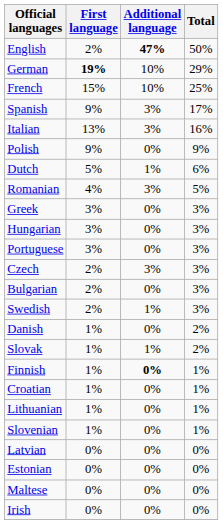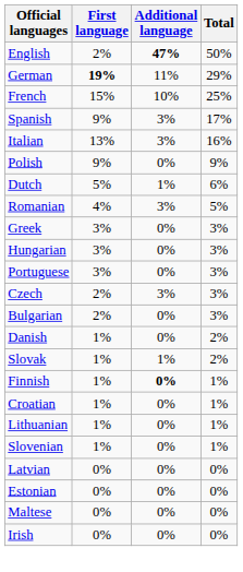 <table class="wikitable sortable" style="text-align:center;">
 <tr>
 <th>Official<br>languages</th>
 <th><a href='#'>First <br>language</a></th>
 <th><a href='#'>Additional<br>language</a></th>
 <th>Total</th>
 </tr>
 <tr>
 <td style="text-align:left;"><a href='#'>English</a></td>
 <td>2%</td>
 <td><strong>47%</strong></td>
 <td>50%</td>
 </tr>
 <tr>
 <td style="text-align:left;"><a href='#'>German</a></td>
 <td><strong>19%</strong></td>
-<td>10%</td>
+<td>11%</td>
 <td>29%</td>
 </tr>
 <tr>
 <td style="text-align:left;"><a href='#'>French</a></td>
 <td>15%</td>
 <td>10%</td>
 <td>25%</td>
 </tr>
 <tr>
 <td style="text-align:left;"><a href='#'>Spanish</a></td>
 <td>9%</td>
 <td>3%</td>
 <td>17%</td>
 </tr>
 <tr>
 <td style="text-align:left;"><a href='#'>Italian</a></td>
 <td>13%</td>
 <td>3%</td>
 <td>16%</td>
 </tr>
 <tr>
 <td style="text-align:left;"><a href='#'>Polish</a></td>
 <td>9%</td>
 <td>0%</td>
 <td>9%</td>
 </tr>
 <tr>
 <td style="text-align:left;"><a href='#'>Dutch</a></td>
 <td>5%</td>
 <td>1%</td>
 <td>6%</td>
 </tr>
 <tr>
 <td style="text-align:left;"><a href='#'>Romanian</a></td>
 <td>4%</td>
 <td>3%</td>
 <td>5%</td>
 </tr>
 <tr>
 <td style="text-align:left;"><a href='#'>Greek</a></td>
 <td>3%</td>
 <td>0%</td>
 <td>3%</td>
 </tr>
 <tr>
 <td style="text-align:left;"><a href='#'>Hungarian</a></td>
 <td>3%</td>
 <td>0%</td>
 <td>3%</td>
 </tr>
 <tr>
 <td style="text-align:left;"><a href='#'>Portuguese</a></td>
 <td>3%</td>
 <td>0%</td>
 <td>3%</td>
 </tr>
 <tr>
 <td style="text-align:left;"><a href='#'>Czech</a></td>
 <td>2%</td>
 <td>3%</td>
 <td>3%</td>
 </tr>
 <tr>
 <td style="text-align:left;"><a href='#'>Bulgarian</a></td>
 <td>2%</td>
 <td>0%</td>
 <td>3%</td>
 </tr>
 <tr>
-<td style="text-align:left;"><a href='#'>Swedish</a></td>
-<td>2%</td>
-<td>1%</td>
-<td>3%</td>
-</tr>
-<tr>
 <td style="text-align:left;"><a href='#'>Danish</a></td>
 <td>1%</td>
 <td>0%</td>
 <td>2%</td>
 </tr>
 <tr>
 <td style="text-align:left;"><a href='#'>Slovak</a></td>
 <td>1%</td>
 <td>1%</td>
 <td>2%</td>
 </tr>
 <tr>
 <td style="text-align:left;"><a href='#'>Finnish</a></td>
 <td>1%</td>
 <td><strong>0%</strong></td>
 <td>1%</td>
 </tr>
 <tr>
 <td style="text-align:left;"><a href='#'>Croatian</a></td>
 <td>1%</td>
 <td>0%</td>
 <td>1%</td>
 </tr>
 <tr>
 <td style="text-align:left;"><a href='#'>Lithuanian</a></td>
 <td>1%</td>
 <td>0%</td>
 <td>1%</td>
 </tr>
 <tr>
 <td style="text-align:left;"><a href='#'>Slovenian</a></td>
 <td>1%</td>
 <td>0%</td>
 <td>1%</td>
 </tr>
 <tr>
 <td style="text-align:left;"><a href='#'>Latvian</a></td>
 <td>0%</td>
 <td>0%</td>
 <td>0%</td>
 </tr>
 <tr>
 <td style="text-align:left;"><a href='#'>Estonian</a></td>
 <td>0%</td>
 <td>0%</td>
 <td>0%</td>
 </tr>
 <tr>
 <td style="text-align:left;"><a href='#'>Maltese</a></td>
 <td>0%</td>
 <td>0%</td>
 <td>0%</td>
 </tr>
 <tr>
 <td style="text-align:left;"><a href='#'>Irish</a></td>
 <td>0%</td>
 <td>0%</td>
 <td>0%</td>
 </tr>
 </table>
